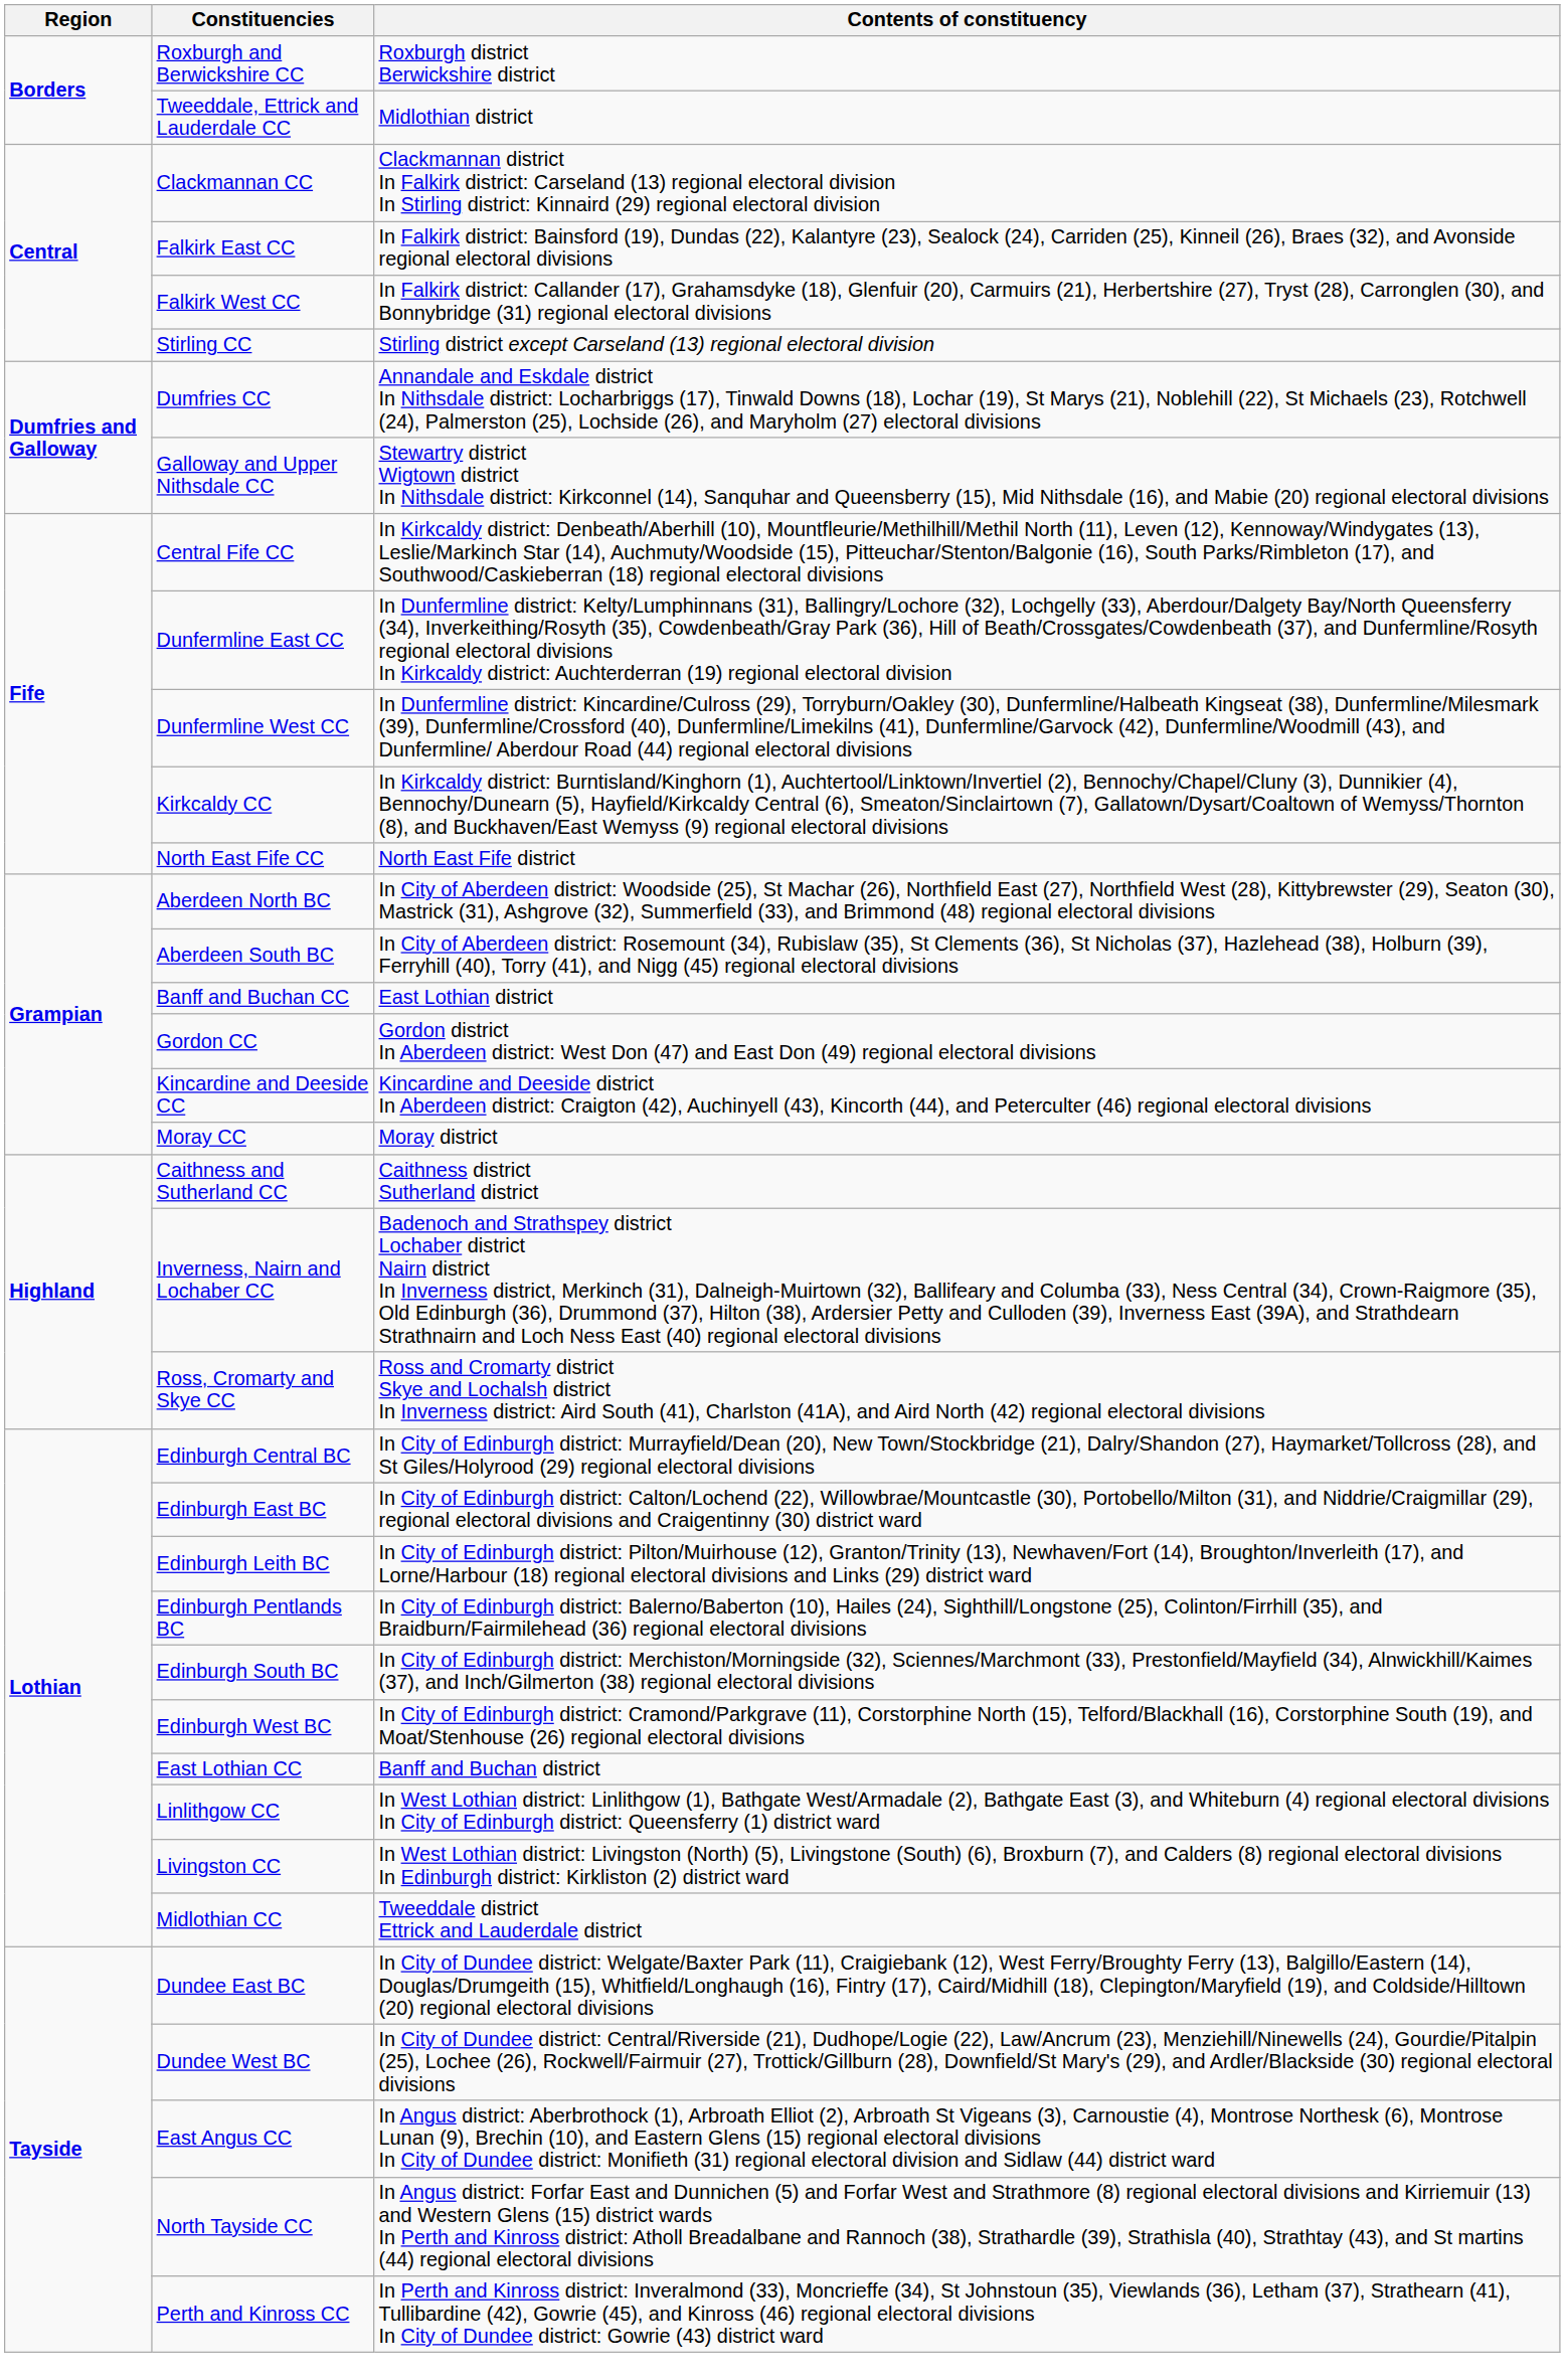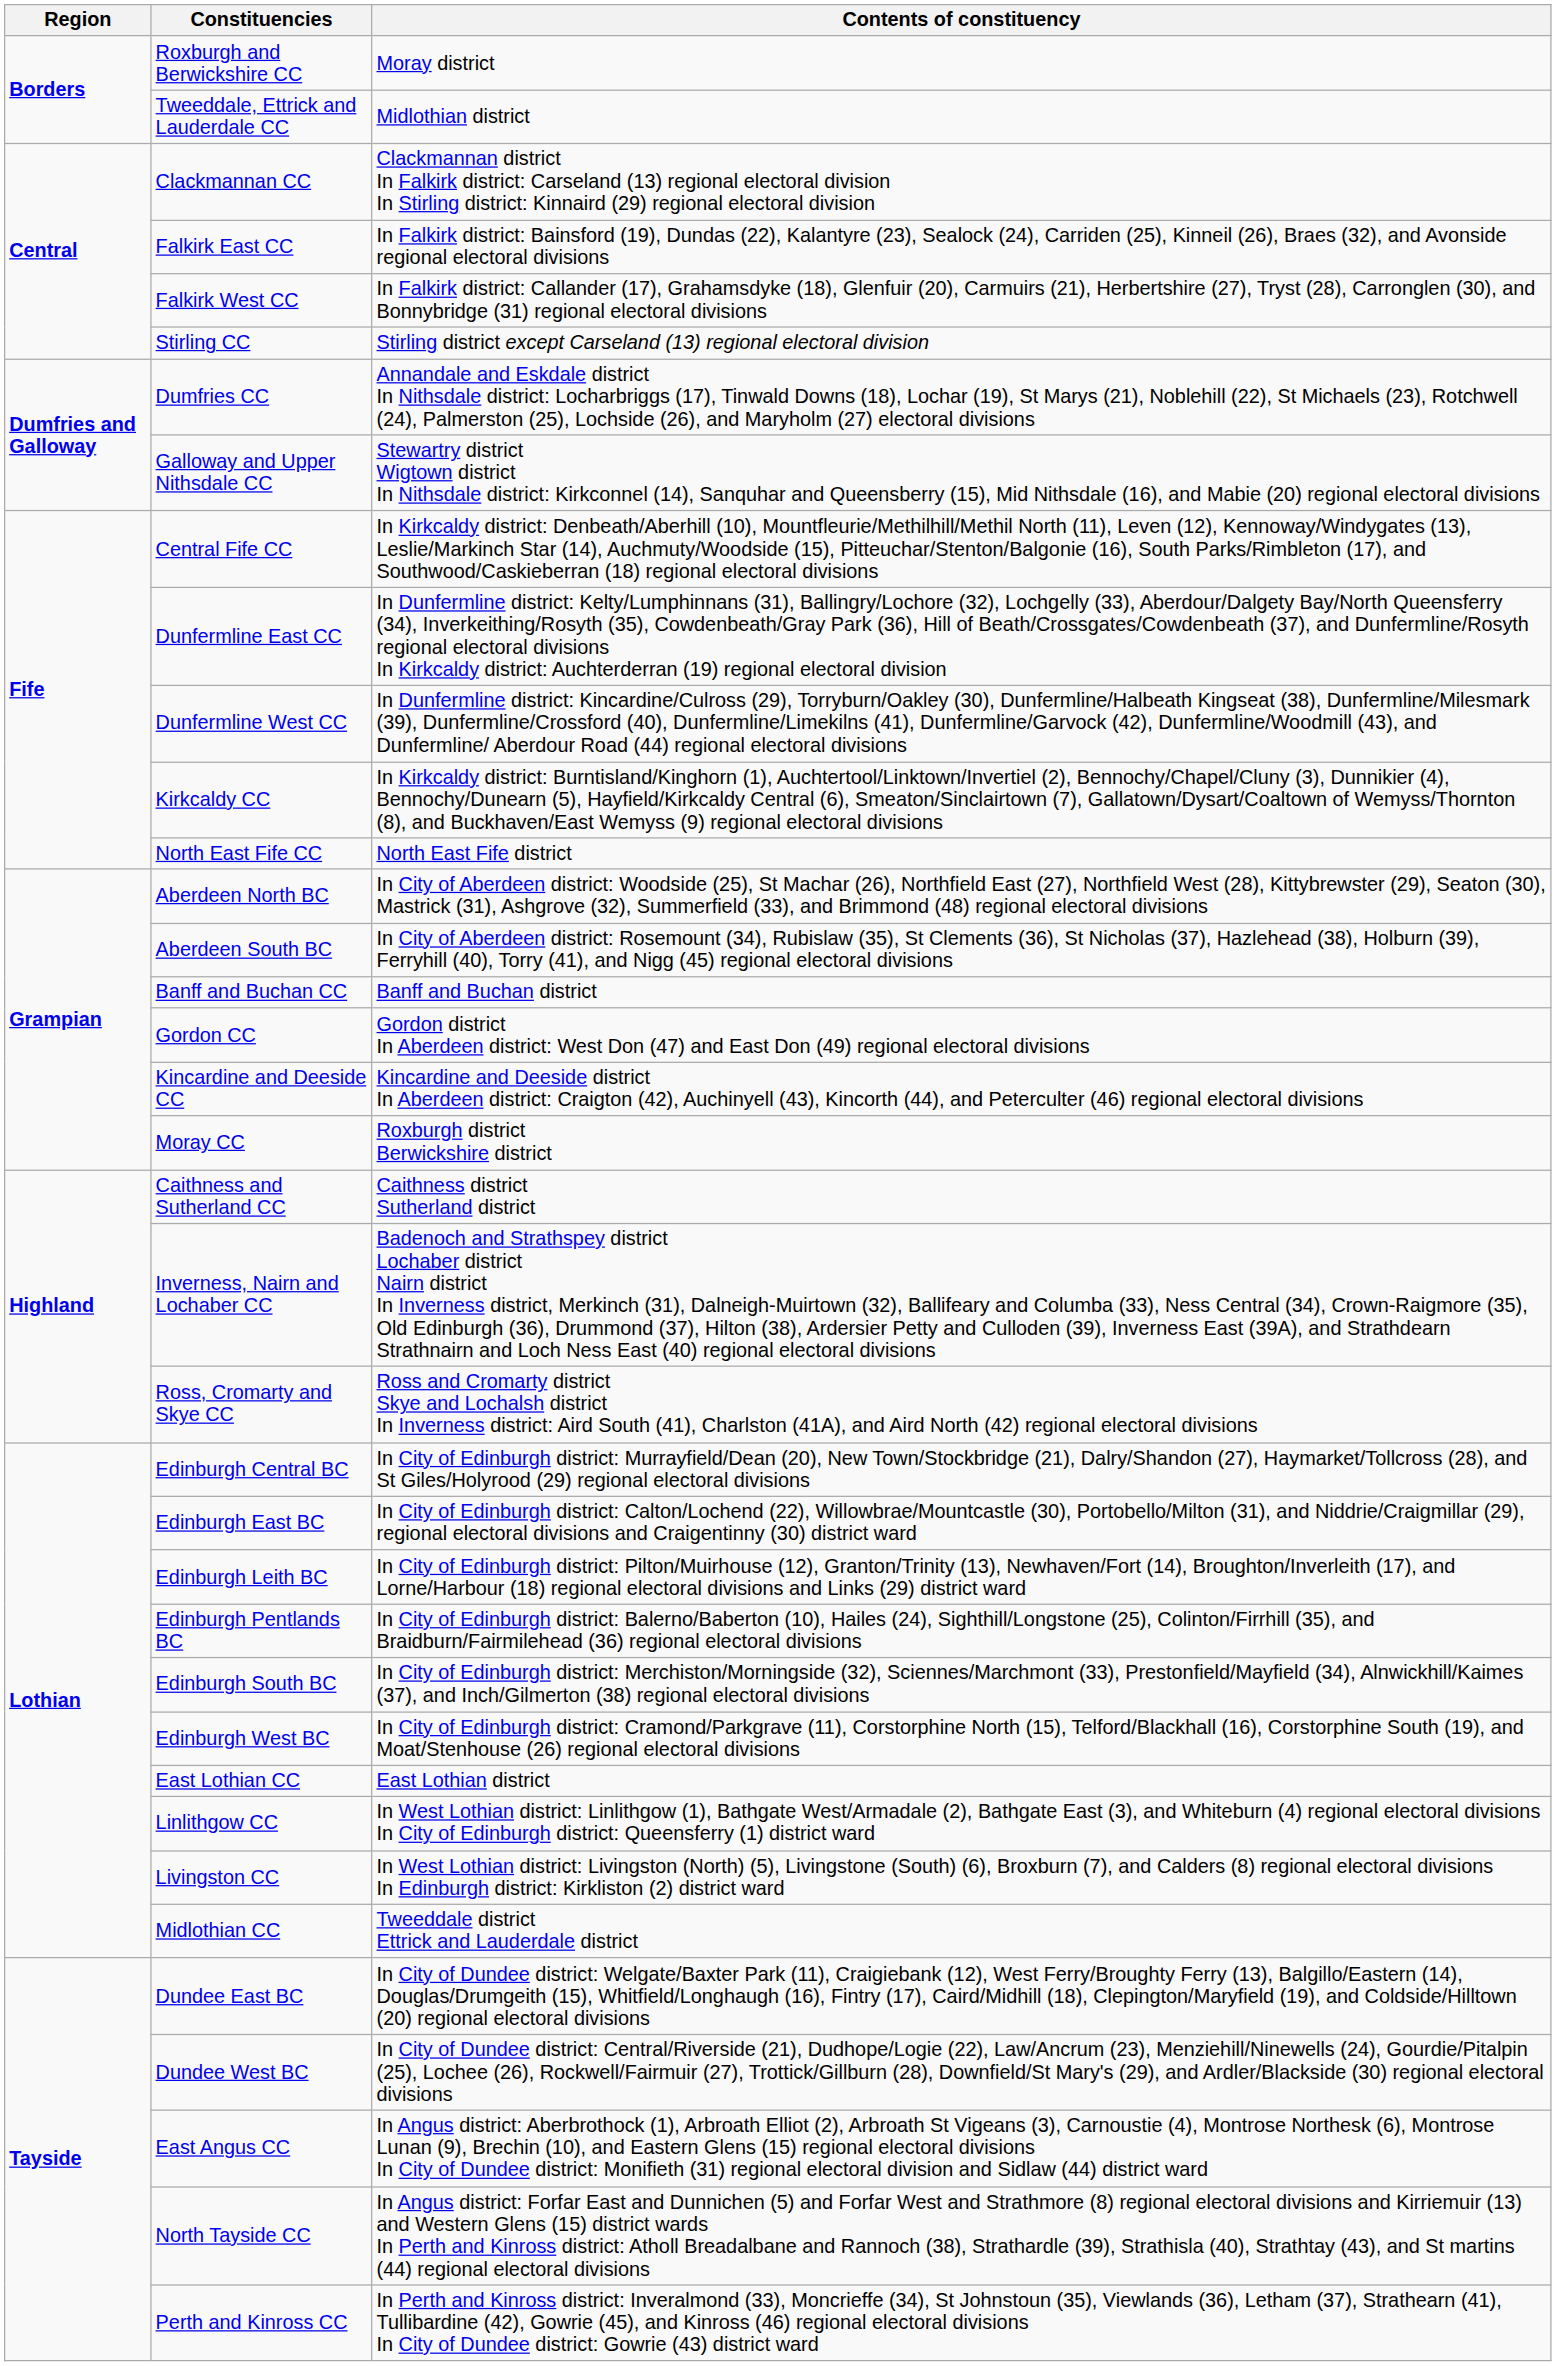 <table class="wikitable">
 <tr>
 <th>Region</th>
 <th>Constituencies</th>
 <th>Contents of constituency</th>
 </tr>
 <tr>
 <td rowspan=2><strong><a href='#'>Borders</a></strong></td>
 <td><a href='#'>Roxburgh and Berwickshire CC</a></td>
-<td><a href='#'>Roxburgh</a> district <br> <a href='#'>Berwickshire</a> district</td>
+<td><a href='#'>Moray</a> district</td>
 </tr>
 <tr>
 <td><a href='#'>Tweeddale, Ettrick and Lauderdale CC</a></td>
 <td><a href='#'>Midlothian</a> district</td>
 </tr>
 <tr>
 <td rowspan=4><strong><a href='#'>Central</a></strong></td>
 <td><a href='#'>Clackmannan CC</a></td>
 <td><a href='#'>Clackmannan</a> district <br> In <a href='#'>Falkirk</a> district: Carseland (13) regional electoral division <br> In <a href='#'>Stirling</a> district: Kinnaird (29) regional electoral division</td>
 </tr>
 <tr>
 <td><a href='#'>Falkirk East CC</a></td>
 <td>In <a href='#'>Falkirk</a> district: Bainsford (19), Dundas (22), Kalantyre (23), Sealock (24), Carriden (25), Kinneil (26), Braes (32), and Avonside regional electoral divisions</td>
 </tr>
 <tr>
 <td><a href='#'>Falkirk West CC</a></td>
 <td>In <a href='#'>Falkirk</a> district: Callander (17), Grahamsdyke (18), Glenfuir (20), Carmuirs (21), Herbertshire (27), Tryst (28), Carronglen (30), and Bonnybridge (31) regional electoral divisions</td>
 </tr>
 <tr>
 <td><a href='#'>Stirling CC</a></td>
 <td><a href='#'>Stirling</a> district <em>except Carseland (13) regional electoral division</em></td>
 </tr>
 <tr>
 <td rowspan=2><strong><a href='#'>Dumfries and Galloway</a></strong></td>
 <td><a href='#'>Dumfries CC</a></td>
 <td><a href='#'>Annandale and Eskdale</a> district <br> In <a href='#'>Nithsdale</a> district: Locharbriggs (17), Tinwald Downs (18), Lochar (19), St Marys (21), Noblehill (22), St Michaels (23), Rotchwell (24), Palmerston (25), Lochside (26), and Maryholm (27) electoral divisions</td>
 </tr>
 <tr>
 <td><a href='#'>Galloway and Upper Nithsdale CC</a></td>
 <td><a href='#'>Stewartry</a> district <br> <a href='#'>Wigtown</a> district <br> In <a href='#'>Nithsdale</a> district: Kirkconnel (14), Sanquhar and Queensberry (15), Mid Nithsdale (16), and Mabie (20) regional electoral divisions</td>
 </tr>
 <tr>
 <td rowspan=5><strong><a href='#'>Fife</a></strong></td>
 <td><a href='#'>Central Fife CC</a></td>
 <td>In <a href='#'>Kirkcaldy</a> district: Denbeath/Aberhill (10), Mountfleurie/Methilhill/Methil North (11), Leven (12), Kennoway/Windygates (13), Leslie/Markinch Star (14), Auchmuty/Woodside (15), Pitteuchar/Stenton/Balgonie (16), South Parks/Rimbleton (17), and Southwood/Caskieberran (18) regional electoral divisions</td>
 </tr>
 <tr>
 <td><a href='#'>Dunfermline East CC</a></td>
 <td>In <a href='#'>Dunfermline</a> district: Kelty/Lumphinnans (31), Ballingry/Lochore (32), Lochgelly (33), Aberdour/Dalgety Bay/North Queensferry (34), Inverkeithing/Rosyth (35), Cowdenbeath/Gray Park (36), Hill of Beath/Crossgates/Cowdenbeath (37), and Dunfermline/Rosyth regional electoral divisions <br> In <a href='#'>Kirkcaldy</a> district: Auchterderran (19) regional electoral division</td>
 </tr>
 <tr>
 <td><a href='#'>Dunfermline West CC</a></td>
 <td>In <a href='#'>Dunfermline</a> district: Kincardine/Culross (29), Torryburn/Oakley (30), Dunfermline/Halbeath Kingseat (38), Dunfermline/Milesmark (39), Dunfermline/Crossford (40), Dunfermline/Limekilns (41), Dunfermline/Garvock (42), Dunfermline/Woodmill (43), and Dunfermline/ Aberdour Road (44) regional electoral divisions</td>
 </tr>
 <tr>
 <td><a href='#'>Kirkcaldy CC</a></td>
 <td>In <a href='#'>Kirkcaldy</a> district: Burntisland/Kinghorn (1), Auchtertool/Linktown/Invertiel (2), Bennochy/Chapel/Cluny (3), Dunnikier (4), Bennochy/Dunearn (5), Hayfield/Kirkcaldy Central (6), Smeaton/Sinclairtown (7), Gallatown/Dysart/Coaltown of Wemyss/Thornton (8), and Buckhaven/East Wemyss (9) regional electoral divisions</td>
 </tr>
 <tr>
 <td><a href='#'>North East Fife CC</a></td>
 <td><a href='#'>North East Fife</a> district</td>
 </tr>
 <tr>
 <td rowspan=6><strong><a href='#'>Grampian</a></strong></td>
 <td><a href='#'>Aberdeen North BC</a></td>
 <td>In <a href='#'>City of Aberdeen</a> district: Woodside (25), St Machar (26), Northfield East (27), Northfield West (28), Kittybrewster (29), Seaton (30), Mastrick (31), Ashgrove (32), Summerfield (33), and Brimmond (48) regional electoral divisions</td>
 </tr>
 <tr>
 <td><a href='#'>Aberdeen South BC</a></td>
 <td>In <a href='#'>City of Aberdeen</a> district: Rosemount (34), Rubislaw (35), St Clements (36), St Nicholas (37), Hazlehead (38), Holburn (39), Ferryhill (40), Torry (41), and Nigg (45) regional electoral divisions</td>
 </tr>
 <tr>
 <td><a href='#'>Banff and Buchan CC</a></td>
-<td><a href='#'>East Lothian</a> district</td>
+<td><a href='#'>Banff and Buchan</a> district</td>
 </tr>
 <tr>
 <td><a href='#'>Gordon CC</a></td>
 <td><a href='#'>Gordon</a> district <br> In <a href='#'>Aberdeen</a> district: West Don (47) and East Don (49) regional electoral divisions</td>
 </tr>
 <tr>
 <td><a href='#'>Kincardine and Deeside CC</a></td>
 <td><a href='#'>Kincardine and Deeside</a> district <br> In <a href='#'>Aberdeen</a> district: Craigton (42), Auchinyell (43), Kincorth (44), and Peterculter (46) regional electoral divisions</td>
 </tr>
 <tr>
 <td><a href='#'>Moray CC</a></td>
-<td><a href='#'>Moray</a> district</td>
+<td><a href='#'>Roxburgh</a> district <br> <a href='#'>Berwickshire</a> district</td>
 </tr>
 <tr>
 <td rowspan=3><strong><a href='#'>Highland</a></strong></td>
 <td><a href='#'>Caithness and Sutherland CC</a></td>
 <td><a href='#'>Caithness</a> district <br> <a href='#'>Sutherland</a> district</td>
 </tr>
 <tr>
 <td><a href='#'>Inverness, Nairn and Lochaber CC</a></td>
 <td><a href='#'>Badenoch and Strathspey</a> district <br> <a href='#'>Lochaber</a> district <br> <a href='#'>Nairn</a> district <br> In <a href='#'>Inverness</a> district, Merkinch (31), Dalneigh-Muirtown (32), Ballifeary and Columba (33), Ness Central (34), Crown-Raigmore (35), Old Edinburgh (36), Drummond (37), Hilton (38), Ardersier Petty and Culloden (39), Inverness East (39A), and Strathdearn Strathnairn and Loch Ness East (40) regional electoral divisions</td>
 </tr>
 <tr>
 <td><a href='#'>Ross, Cromarty and Skye CC</a></td>
 <td><a href='#'>Ross and Cromarty</a> district <br> <a href='#'>Skye and Lochalsh</a> district <br> In <a href='#'>Inverness</a> district: Aird South (41), Charlston (41A), and Aird North (42) regional electoral divisions</td>
 </tr>
 <tr>
 <td rowspan=10><strong><a href='#'>Lothian</a></strong></td>
 <td><a href='#'>Edinburgh Central BC</a></td>
 <td>In <a href='#'>City of Edinburgh</a> district: Murrayfield/Dean (20), New Town/Stockbridge (21), Dalry/Shandon (27), Haymarket/Tollcross (28), and St Giles/Holyrood (29) regional electoral divisions</td>
 </tr>
 <tr>
 <td><a href='#'>Edinburgh East BC</a></td>
 <td>In <a href='#'>City of Edinburgh</a> district: Calton/Lochend (22), Willowbrae/Mountcastle (30), Portobello/Milton (31), and Niddrie/Craigmillar (29), regional electoral divisions and Craigentinny (30) district ward</td>
 </tr>
 <tr>
 <td><a href='#'>Edinburgh Leith BC</a></td>
 <td>In <a href='#'>City of Edinburgh</a> district: Pilton/Muirhouse (12), Granton/Trinity (13), Newhaven/Fort (14), Broughton/Inverleith (17), and Lorne/Harbour (18) regional electoral divisions and Links (29) district ward</td>
 </tr>
 <tr>
 <td><a href='#'>Edinburgh Pentlands BC</a></td>
 <td>In <a href='#'>City of Edinburgh</a> district: Balerno/Baberton (10), Hailes (24), Sighthill/Longstone (25), Colinton/Firrhill (35), and Braidburn/Fairmilehead (36) regional electoral divisions</td>
 </tr>
 <tr>
 <td><a href='#'>Edinburgh South BC</a></td>
 <td>In <a href='#'>City of Edinburgh</a> district: Merchiston/Morningside (32), Sciennes/Marchmont (33), Prestonfield/Mayfield (34), Alnwickhill/Kaimes (37), and Inch/Gilmerton (38) regional electoral divisions</td>
 </tr>
 <tr>
 <td><a href='#'>Edinburgh West BC</a></td>
 <td>In <a href='#'>City of Edinburgh</a> district: Cramond/Parkgrave (11), Corstorphine North (15), Telford/Blackhall (16), Corstorphine South (19), and Moat/Stenhouse (26) regional electoral divisions</td>
 </tr>
 <tr>
 <td><a href='#'>East Lothian CC</a></td>
-<td><a href='#'>Banff and Buchan</a> district</td>
+<td><a href='#'>East Lothian</a> district</td>
 </tr>
 <tr>
 <td><a href='#'>Linlithgow CC</a></td>
 <td>In <a href='#'>West Lothian</a> district: Linlithgow (1), Bathgate West/Armadale (2), Bathgate East (3), and Whiteburn (4) regional electoral divisions <br> In <a href='#'>City of Edinburgh</a> district: Queensferry (1) district ward</td>
 </tr>
 <tr>
 <td><a href='#'>Livingston CC</a></td>
 <td>In <a href='#'>West Lothian</a> district: Livingston (North) (5), Livingstone (South) (6), Broxburn (7), and Calders (8) regional electoral divisions <br> In <a href='#'>Edinburgh</a> district: Kirkliston (2) district ward</td>
 </tr>
 <tr>
 <td><a href='#'>Midlothian CC</a></td>
 <td><a href='#'>Tweeddale</a> district <br> <a href='#'>Ettrick and Lauderdale</a> district</td>
 </tr>
 <tr>
 <td rowspan=5><strong><a href='#'>Tayside</a></strong></td>
 <td><a href='#'>Dundee East BC</a></td>
 <td>In <a href='#'>City of Dundee</a> district: Welgate/Baxter Park (11), Craigiebank (12), West Ferry/Broughty Ferry (13), Balgillo/Eastern (14), Douglas/Drumgeith (15), Whitfield/Longhaugh (16), Fintry (17), Caird/Midhill (18), Clepington/Maryfield (19), and Coldside/Hilltown (20) regional electoral divisions</td>
 </tr>
 <tr>
 <td><a href='#'>Dundee West BC</a></td>
 <td>In <a href='#'>City of Dundee</a> district: Central/Riverside (21), Dudhope/Logie (22), Law/Ancrum (23), Menziehill/Ninewells (24), Gourdie/Pitalpin (25), Lochee (26), Rockwell/Fairmuir (27), Trottick/Gillburn (28), Downfield/St Mary's (29), and Ardler/Blackside (30) regional electoral divisions</td>
 </tr>
 <tr>
 <td><a href='#'>East Angus CC</a></td>
 <td>In <a href='#'>Angus</a> district: Aberbrothock (1), Arbroath Elliot (2), Arbroath St Vigeans (3), Carnoustie (4), Montrose Northesk (6), Montrose Lunan (9), Brechin (10), and Eastern Glens (15) regional electoral divisions <br> In <a href='#'>City of Dundee</a> district: Monifieth (31) regional electoral division and Sidlaw (44) district ward</td>
 </tr>
 <tr>
 <td><a href='#'>North Tayside CC</a></td>
 <td>In <a href='#'>Angus</a> district: Forfar East and Dunnichen (5) and Forfar West and Strathmore (8) regional electoral divisions and Kirriemuir (13) and Western Glens (15) district wards <br> In <a href='#'>Perth and Kinross</a> district: Atholl Breadalbane and Rannoch (38), Strathardle (39), Strathisla (40), Strathtay (43), and St martins (44) regional electoral divisions</td>
 </tr>
 <tr>
 <td><a href='#'>Perth and Kinross CC</a></td>
 <td>In <a href='#'>Perth and Kinross</a> district: Inveralmond (33), Moncrieffe (34), St Johnstoun (35), Viewlands (36), Letham (37), Strathearn (41), Tullibardine (42), Gowrie (45), and Kinross (46) regional electoral divisions <br> In <a href='#'>City of Dundee</a> district: Gowrie (43) district ward</td>
 </tr>
 </table>
